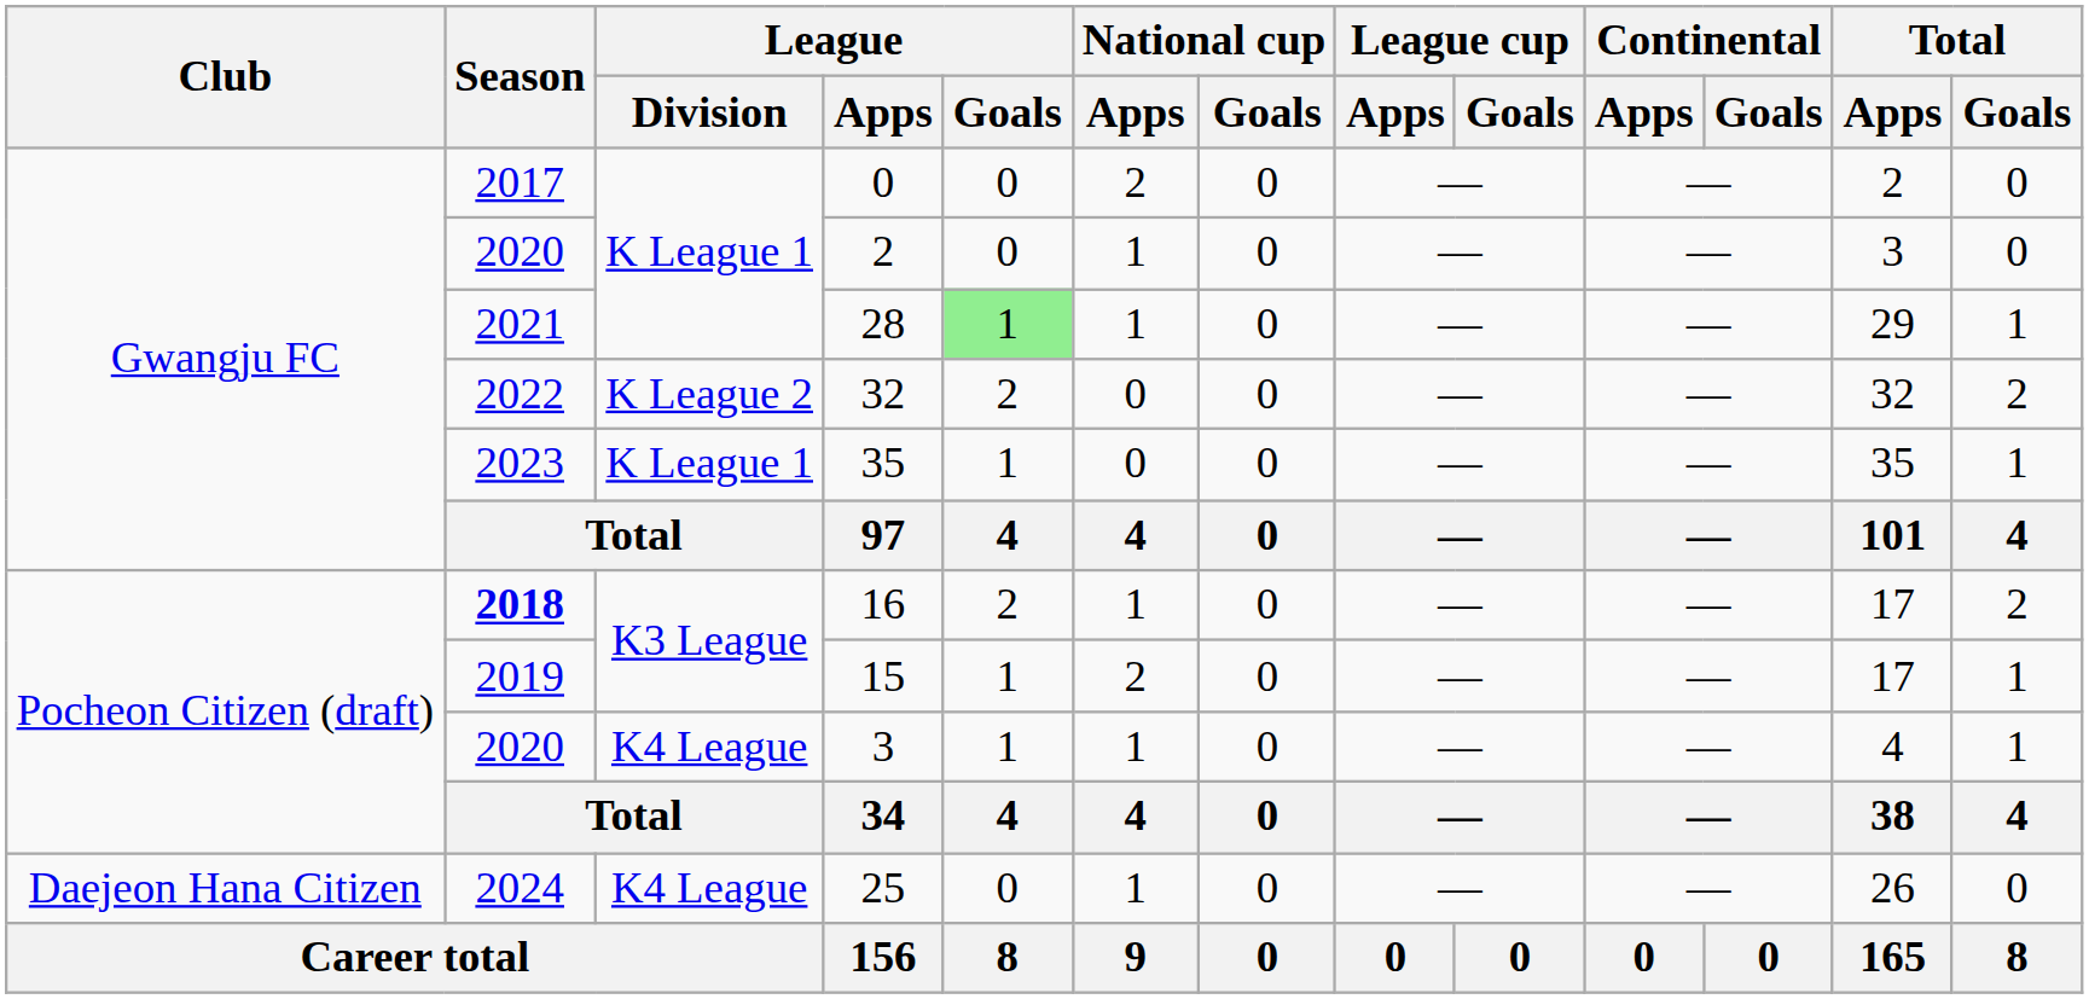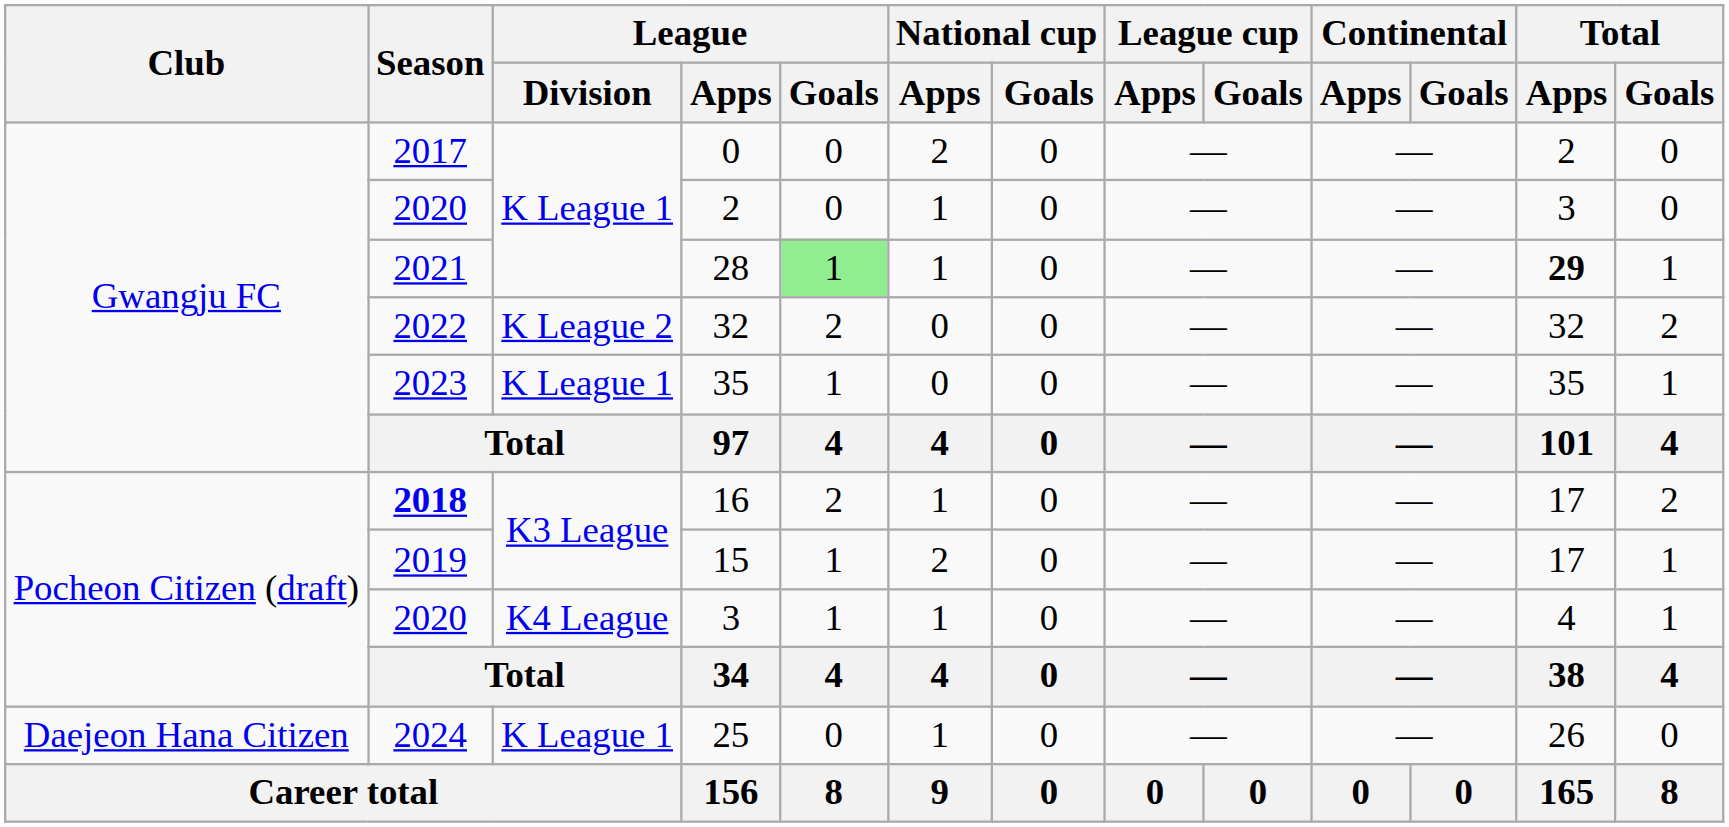 <table class="wikitable" style="text-align:center">
 <tr>
 <th rowspan="2">Club</th>
 <th rowspan="2">Season</th>
 <th colspan="3">League</th>
 <th colspan="2">National cup</th>
 <th colspan="2">League cup</th>
 <th colspan="2">Continental</th>
 <th colspan="2">Total</th>
 </tr>
 <tr>
 <th>Division</th>
 <th>Apps</th>
 <th>Goals</th>
 <th>Apps</th>
 <th>Goals</th>
 <th>Apps</th>
 <th>Goals</th>
 <th>Apps</th>
 <th>Goals</th>
 <th>Apps</th>
 <th>Goals</th>
 </tr>
 <tr>
 <td rowspan="6"><a href='#'>Gwangju FC</a></td>
 <td><a href='#'>2017</a></td>
 <td rowspan="3"><a href='#'>K League 1</a></td>
 <td>0</td>
 <td>0</td>
 <td>2</td>
 <td>0</td>
 <td colspan="2">—</td>
 <td colspan="2">—</td>
 <td>2</td>
 <td>0</td>
 </tr>
 <tr>
 <td><a href='#'>2020</a></td>
 <td>2</td>
 <td>0</td>
 <td>1</td>
 <td>0</td>
 <td colspan="2">—</td>
 <td colspan="2">—</td>
 <td>3</td>
 <td>0</td>
 </tr>
 <tr>
 <td><a href='#'>2021</a></td>
 <td>28</td>
 <td style="background: lightgreen;">1</td>
 <td>1</td>
 <td>0</td>
 <td colspan="2">—</td>
 <td colspan="2">—</td>
-<td>29</td>
+<td><strong>29</strong></td>
 <td>1</td>
 </tr>
 <tr>
 <td><a href='#'>2022</a></td>
 <td><a href='#'>K League 2</a></td>
 <td>32</td>
 <td>2</td>
 <td>0</td>
 <td>0</td>
 <td colspan="2">—</td>
 <td colspan="2">—</td>
 <td>32</td>
 <td>2</td>
 </tr>
 <tr>
 <td><a href='#'>2023</a></td>
 <td><a href='#'>K League 1</a></td>
 <td>35</td>
 <td>1</td>
 <td>0</td>
 <td>0</td>
 <td colspan="2">—</td>
 <td colspan="2">—</td>
 <td>35</td>
 <td>1</td>
 </tr>
 <tr>
 <th colspan="2">Total</th>
 <th>97</th>
 <th>4</th>
 <th>4</th>
 <th>0</th>
 <th colspan="2">—</th>
 <th colspan="2">—</th>
 <th>101</th>
 <th>4</th>
 </tr>
 <tr>
 <td rowspan="4"><a href='#'>Pocheon Citizen</a> (<a href='#'>draft</a>)</td>
 <td><strong><a href='#'>2018</a></strong></td>
 <td rowspan="2"><a href='#'>K3 League</a></td>
 <td>16</td>
 <td>2</td>
 <td>1</td>
 <td>0</td>
 <td colspan="2">—</td>
 <td colspan="2">—</td>
 <td>17</td>
 <td>2</td>
 </tr>
 <tr>
 <td><a href='#'>2019</a></td>
 <td>15</td>
 <td>1</td>
 <td>2</td>
 <td>0</td>
 <td colspan="2">—</td>
 <td colspan="2">—</td>
 <td>17</td>
 <td>1</td>
 </tr>
 <tr>
 <td><a href='#'>2020</a></td>
 <td><a href='#'>K4 League</a></td>
 <td>3</td>
 <td>1</td>
 <td>1</td>
 <td>0</td>
 <td colspan="2">—</td>
 <td colspan="2">—</td>
 <td>4</td>
 <td>1</td>
 </tr>
 <tr>
 <th colspan="2">Total</th>
 <th>34</th>
 <th>4</th>
 <th>4</th>
 <th>0</th>
 <th colspan="2">—</th>
 <th colspan="2">—</th>
 <th>38</th>
 <th>4</th>
 </tr>
 <tr>
 <td rowspan="1"><a href='#'>Daejeon Hana Citizen</a></td>
 <td><a href='#'>2024</a></td>
-<td><a href='#'>K4 League</a></td>
+<td rowspan="1"><a href='#'>K League 1</a></td>
 <td>25</td>
 <td>0</td>
 <td>1</td>
 <td>0</td>
 <td colspan="2">—</td>
 <td colspan="2">—</td>
 <td>26</td>
 <td>0</td>
 </tr>
 <tr>
 <th colspan="3">Career total</th>
 <th>156</th>
 <th>8</th>
 <th>9</th>
 <th>0</th>
 <th>0</th>
 <th>0</th>
 <th>0</th>
 <th>0</th>
 <th>165</th>
 <th>8</th>
 </tr>
 </table>
